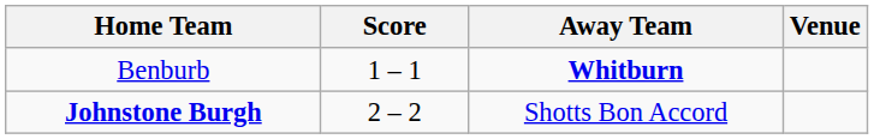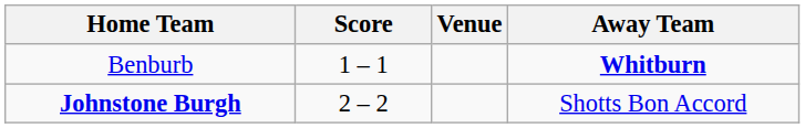 <table class="wikitable" style="text-align: center">
 <tr>
 <th width=180>Home Team</th>
 <th width=80>Score</th>
+<th>Venue</th>
 <th width=180>Away Team</th>
-<th>Venue</th>
 </tr>
 <tr>
 <td><a href='#'>Benburb</a></td>
 <td>1 – 1</td>
+<td></td>
 <td><strong><a href='#'>Whitburn</a></strong></td>
-<td></td>
 </tr>
 <tr>
 <td><strong><a href='#'>Johnstone Burgh</a></strong></td>
 <td>2 – 2</td>
+<td></td>
 <td><a href='#'>Shotts Bon Accord</a></td>
-<td></td>
 </tr>
 </table>
